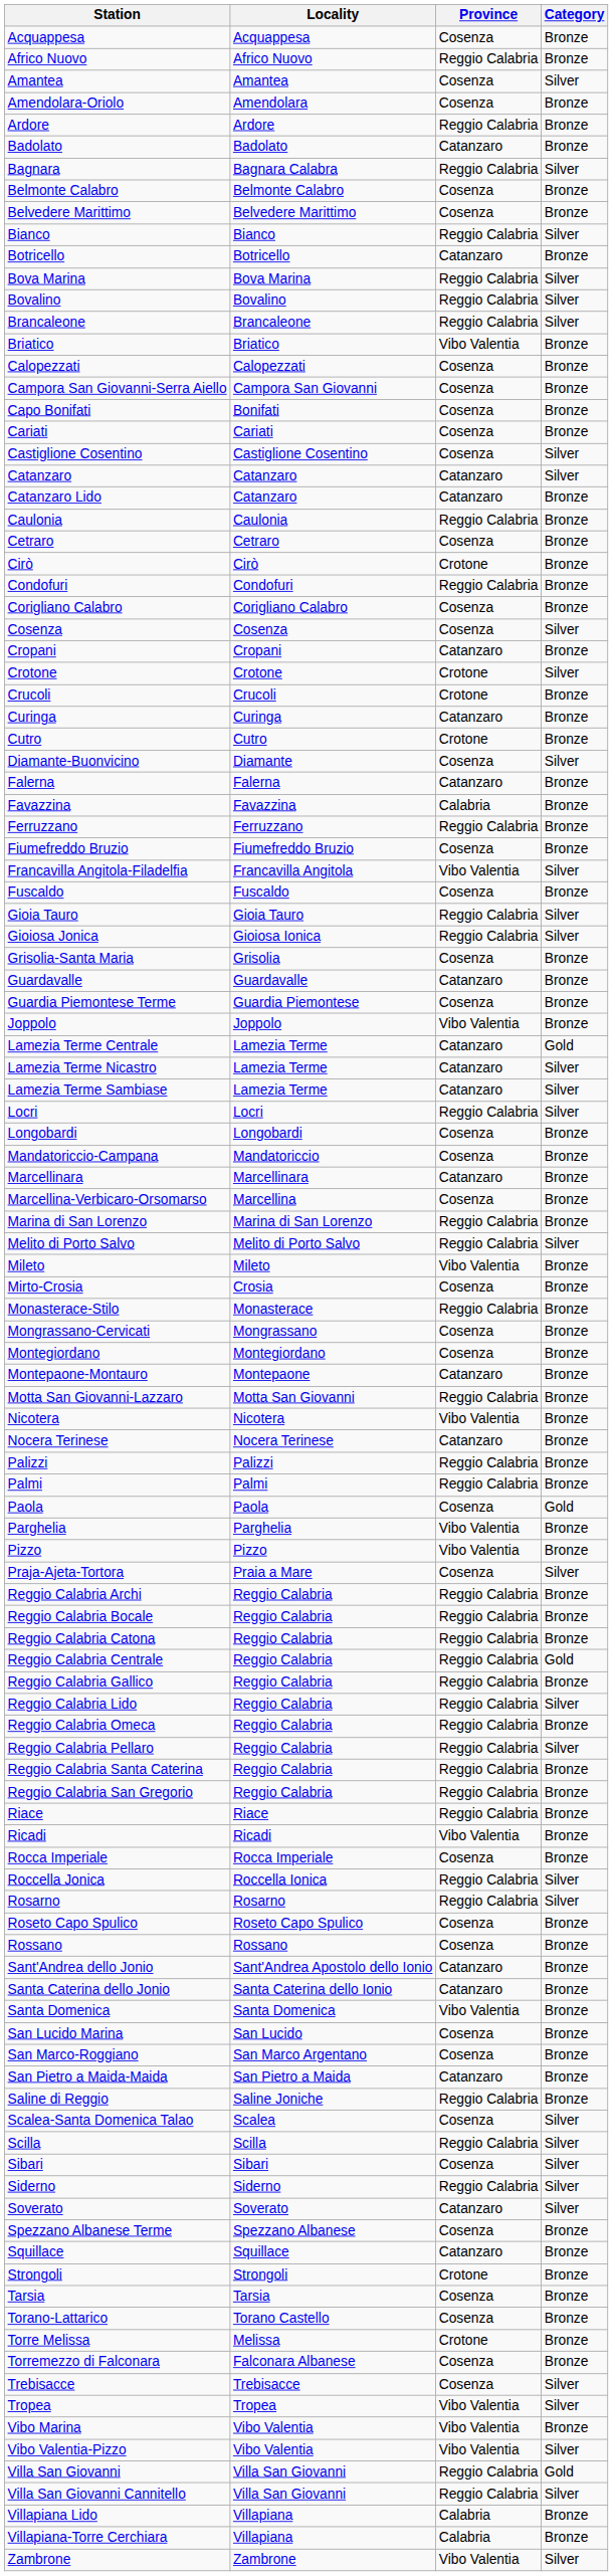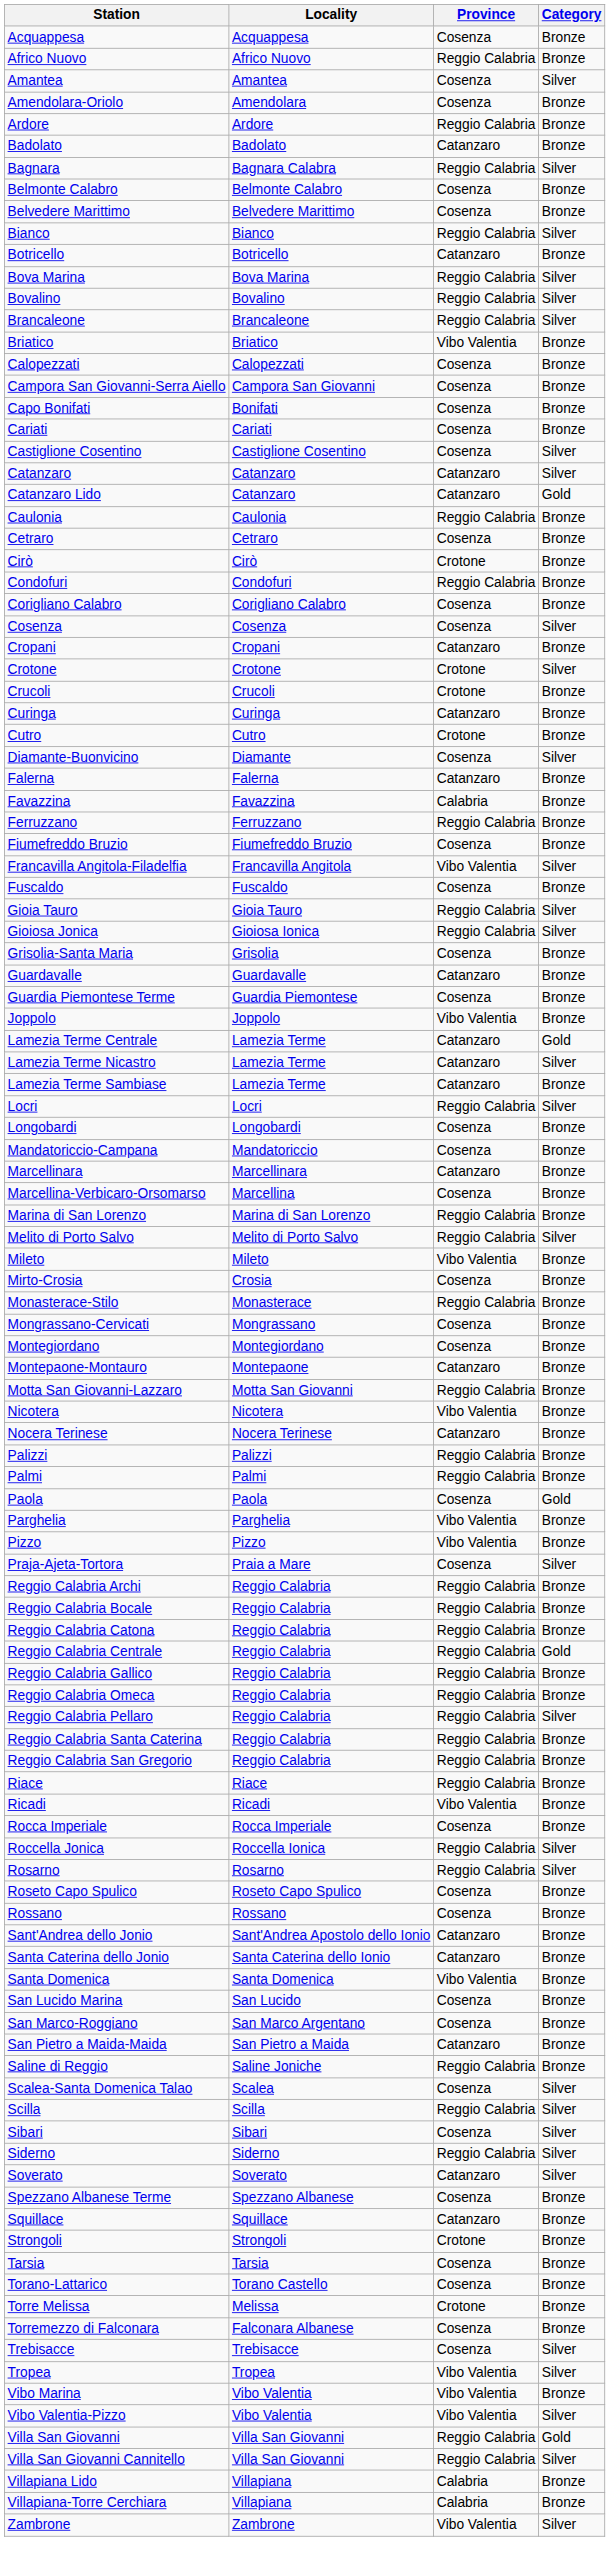 <table class="wikitable sortable">
 <tr>
 <th>Station</th>
 <th>Locality</th>
 <th><a href='#'>Province</a></th>
 <th><a href='#'>Category</a></th>
 </tr>
 <tr>
 <td><a href='#'>Acquappesa</a></td>
 <td><a href='#'>Acquappesa</a></td>
 <td>Cosenza</td>
 <td>Bronze</td>
 </tr>
 <tr>
 <td><a href='#'>Africo Nuovo</a></td>
 <td><a href='#'>Africo Nuovo</a></td>
 <td>Reggio Calabria</td>
 <td>Bronze</td>
 </tr>
 <tr>
 <td><a href='#'>Amantea</a></td>
 <td><a href='#'>Amantea</a></td>
 <td>Cosenza</td>
 <td>Silver</td>
 </tr>
 <tr>
 <td><a href='#'>Amendolara-Oriolo</a></td>
 <td><a href='#'>Amendolara</a></td>
 <td>Cosenza</td>
 <td>Bronze</td>
 </tr>
 <tr>
 <td><a href='#'>Ardore</a></td>
 <td><a href='#'>Ardore</a></td>
 <td>Reggio Calabria</td>
 <td>Bronze</td>
 </tr>
 <tr>
 <td><a href='#'>Badolato</a></td>
 <td><a href='#'>Badolato</a></td>
 <td>Catanzaro</td>
 <td>Bronze</td>
 </tr>
 <tr>
 <td><a href='#'>Bagnara</a></td>
 <td><a href='#'>Bagnara Calabra</a></td>
 <td>Reggio Calabria</td>
 <td>Silver</td>
 </tr>
 <tr>
 <td><a href='#'>Belmonte Calabro</a></td>
 <td><a href='#'>Belmonte Calabro</a></td>
 <td>Cosenza</td>
 <td>Bronze</td>
 </tr>
 <tr>
 <td><a href='#'>Belvedere Marittimo</a></td>
 <td><a href='#'>Belvedere Marittimo</a></td>
 <td>Cosenza</td>
 <td>Bronze</td>
 </tr>
 <tr>
 <td><a href='#'>Bianco</a></td>
 <td><a href='#'>Bianco</a></td>
 <td>Reggio Calabria</td>
 <td>Silver</td>
 </tr>
 <tr>
 <td><a href='#'>Botricello</a></td>
 <td><a href='#'>Botricello</a></td>
 <td>Catanzaro</td>
 <td>Bronze</td>
 </tr>
 <tr>
 <td><a href='#'>Bova Marina</a></td>
 <td><a href='#'>Bova Marina</a></td>
 <td>Reggio Calabria</td>
 <td>Silver</td>
 </tr>
 <tr>
 <td><a href='#'>Bovalino</a></td>
 <td><a href='#'>Bovalino</a></td>
 <td>Reggio Calabria</td>
 <td>Silver</td>
 </tr>
 <tr>
 <td><a href='#'>Brancaleone</a></td>
 <td><a href='#'>Brancaleone</a></td>
 <td>Reggio Calabria</td>
 <td>Silver</td>
 </tr>
 <tr>
 <td><a href='#'>Briatico</a></td>
 <td><a href='#'>Briatico</a></td>
 <td>Vibo Valentia</td>
 <td>Bronze</td>
 </tr>
 <tr>
 <td><a href='#'>Calopezzati</a></td>
 <td><a href='#'>Calopezzati</a></td>
 <td>Cosenza</td>
 <td>Bronze</td>
 </tr>
 <tr>
 <td><a href='#'>Campora San Giovanni-Serra Aiello</a></td>
 <td><a href='#'>Campora San Giovanni</a></td>
 <td>Cosenza</td>
 <td>Bronze</td>
 </tr>
 <tr>
 <td><a href='#'>Capo Bonifati</a></td>
 <td><a href='#'>Bonifati</a></td>
 <td>Cosenza</td>
 <td>Bronze</td>
 </tr>
 <tr>
 <td><a href='#'>Cariati</a></td>
 <td><a href='#'>Cariati</a></td>
 <td>Cosenza</td>
 <td>Bronze</td>
 </tr>
 <tr>
 <td><a href='#'>Castiglione Cosentino</a></td>
 <td><a href='#'>Castiglione Cosentino</a></td>
 <td>Cosenza</td>
 <td>Silver</td>
 </tr>
 <tr>
 <td><a href='#'>Catanzaro</a></td>
 <td><a href='#'>Catanzaro</a></td>
 <td>Catanzaro</td>
 <td>Silver</td>
 </tr>
 <tr>
 <td><a href='#'>Catanzaro Lido</a></td>
 <td><a href='#'>Catanzaro</a></td>
 <td>Catanzaro</td>
-<td>Bronze</td>
+<td>Gold</td>
 </tr>
 <tr>
 <td><a href='#'>Caulonia</a></td>
 <td><a href='#'>Caulonia</a></td>
 <td>Reggio Calabria</td>
 <td>Bronze</td>
 </tr>
 <tr>
 <td><a href='#'>Cetraro</a></td>
 <td><a href='#'>Cetraro</a></td>
 <td>Cosenza</td>
 <td>Bronze</td>
 </tr>
 <tr>
 <td><a href='#'>Cirò</a></td>
 <td><a href='#'>Cirò</a></td>
 <td>Crotone</td>
 <td>Bronze</td>
 </tr>
 <tr>
 <td><a href='#'>Condofuri</a></td>
 <td><a href='#'>Condofuri</a></td>
 <td>Reggio Calabria</td>
 <td>Bronze</td>
 </tr>
 <tr>
 <td><a href='#'>Corigliano Calabro</a></td>
 <td><a href='#'>Corigliano Calabro</a></td>
 <td>Cosenza</td>
 <td>Bronze</td>
 </tr>
 <tr>
 <td><a href='#'>Cosenza</a></td>
 <td><a href='#'>Cosenza</a></td>
 <td>Cosenza</td>
 <td>Silver</td>
 </tr>
 <tr>
 <td><a href='#'>Cropani</a></td>
 <td><a href='#'>Cropani</a></td>
 <td>Catanzaro</td>
 <td>Bronze</td>
 </tr>
 <tr>
 <td><a href='#'>Crotone</a></td>
 <td><a href='#'>Crotone</a></td>
 <td>Crotone</td>
 <td>Silver</td>
 </tr>
 <tr>
 <td><a href='#'>Crucoli</a></td>
 <td><a href='#'>Crucoli</a></td>
 <td>Crotone</td>
 <td>Bronze</td>
 </tr>
 <tr>
 <td><a href='#'>Curinga</a></td>
 <td><a href='#'>Curinga</a></td>
 <td>Catanzaro</td>
 <td>Bronze</td>
 </tr>
 <tr>
 <td><a href='#'>Cutro</a></td>
 <td><a href='#'>Cutro</a></td>
 <td>Crotone</td>
 <td>Bronze</td>
 </tr>
 <tr>
 <td><a href='#'>Diamante-Buonvicino</a></td>
 <td><a href='#'>Diamante</a></td>
 <td>Cosenza</td>
 <td>Silver</td>
 </tr>
 <tr>
 <td><a href='#'>Falerna</a></td>
 <td><a href='#'>Falerna</a></td>
 <td>Catanzaro</td>
 <td>Bronze</td>
 </tr>
 <tr>
 <td><a href='#'>Favazzina</a></td>
 <td><a href='#'>Favazzina</a></td>
 <td>Calabria</td>
 <td>Bronze</td>
 </tr>
 <tr>
 <td><a href='#'>Ferruzzano</a></td>
 <td><a href='#'>Ferruzzano</a></td>
 <td>Reggio Calabria</td>
 <td>Bronze</td>
 </tr>
 <tr>
 <td><a href='#'>Fiumefreddo Bruzio</a></td>
 <td><a href='#'>Fiumefreddo Bruzio</a></td>
 <td>Cosenza</td>
 <td>Bronze</td>
 </tr>
 <tr>
 <td><a href='#'>Francavilla Angitola-Filadelfia</a></td>
 <td><a href='#'>Francavilla Angitola</a></td>
 <td>Vibo Valentia</td>
 <td>Silver</td>
 </tr>
 <tr>
 <td><a href='#'>Fuscaldo</a></td>
 <td><a href='#'>Fuscaldo</a></td>
 <td>Cosenza</td>
 <td>Bronze</td>
 </tr>
 <tr>
 <td><a href='#'>Gioia Tauro</a></td>
 <td><a href='#'>Gioia Tauro</a></td>
 <td>Reggio Calabria</td>
 <td>Silver</td>
 </tr>
 <tr>
 <td><a href='#'>Gioiosa Jonica</a></td>
 <td><a href='#'>Gioiosa Ionica</a></td>
 <td>Reggio Calabria</td>
 <td>Silver</td>
 </tr>
 <tr>
 <td><a href='#'>Grisolia-Santa Maria</a></td>
 <td><a href='#'>Grisolia</a></td>
 <td>Cosenza</td>
 <td>Bronze</td>
 </tr>
 <tr>
 <td><a href='#'>Guardavalle</a></td>
 <td><a href='#'>Guardavalle</a></td>
 <td>Catanzaro</td>
 <td>Bronze</td>
 </tr>
 <tr>
 <td><a href='#'>Guardia Piemontese Terme</a></td>
 <td><a href='#'>Guardia Piemontese</a></td>
 <td>Cosenza</td>
 <td>Bronze</td>
 </tr>
 <tr>
 <td><a href='#'>Joppolo</a></td>
 <td><a href='#'>Joppolo</a></td>
 <td>Vibo Valentia</td>
 <td>Bronze</td>
 </tr>
 <tr>
 <td><a href='#'>Lamezia Terme Centrale</a></td>
 <td><a href='#'>Lamezia Terme</a></td>
 <td>Catanzaro</td>
 <td>Gold</td>
 </tr>
 <tr>
 <td><a href='#'>Lamezia Terme Nicastro</a></td>
 <td><a href='#'>Lamezia Terme</a></td>
 <td>Catanzaro</td>
 <td>Silver</td>
 </tr>
 <tr>
 <td><a href='#'>Lamezia Terme Sambiase</a></td>
 <td><a href='#'>Lamezia Terme</a></td>
 <td>Catanzaro</td>
-<td>Silver</td>
+<td>Bronze</td>
 </tr>
 <tr>
 <td><a href='#'>Locri</a></td>
 <td><a href='#'>Locri</a></td>
 <td>Reggio Calabria</td>
 <td>Silver</td>
 </tr>
 <tr>
 <td><a href='#'>Longobardi</a></td>
 <td><a href='#'>Longobardi</a></td>
 <td>Cosenza</td>
 <td>Bronze</td>
 </tr>
 <tr>
 <td><a href='#'>Mandatoriccio-Campana</a></td>
 <td><a href='#'>Mandatoriccio</a></td>
 <td>Cosenza</td>
 <td>Bronze</td>
 </tr>
 <tr>
 <td><a href='#'>Marcellinara</a></td>
 <td><a href='#'>Marcellinara</a></td>
 <td>Catanzaro</td>
 <td>Bronze</td>
 </tr>
 <tr>
 <td><a href='#'>Marcellina-Verbicaro-Orsomarso</a></td>
 <td><a href='#'>Marcellina</a></td>
 <td>Cosenza</td>
 <td>Bronze</td>
 </tr>
 <tr>
 <td><a href='#'>Marina di San Lorenzo</a></td>
 <td><a href='#'>Marina di San Lorenzo</a></td>
 <td>Reggio Calabria</td>
 <td>Bronze</td>
 </tr>
 <tr>
 <td><a href='#'>Melito di Porto Salvo</a></td>
 <td><a href='#'>Melito di Porto Salvo</a></td>
 <td>Reggio Calabria</td>
 <td>Silver</td>
 </tr>
 <tr>
 <td><a href='#'>Mileto</a></td>
 <td><a href='#'>Mileto</a></td>
 <td>Vibo Valentia</td>
 <td>Bronze</td>
 </tr>
 <tr>
 <td><a href='#'>Mirto-Crosia</a></td>
 <td><a href='#'>Crosia</a></td>
 <td>Cosenza</td>
 <td>Bronze</td>
 </tr>
 <tr>
 <td><a href='#'>Monasterace-Stilo</a></td>
 <td><a href='#'>Monasterace</a></td>
 <td>Reggio Calabria</td>
 <td>Bronze</td>
 </tr>
 <tr>
 <td><a href='#'>Mongrassano-Cervicati</a></td>
 <td><a href='#'>Mongrassano</a></td>
 <td>Cosenza</td>
 <td>Bronze</td>
 </tr>
 <tr>
 <td><a href='#'>Montegiordano</a></td>
 <td><a href='#'>Montegiordano</a></td>
 <td>Cosenza</td>
 <td>Bronze</td>
 </tr>
 <tr>
 <td><a href='#'>Montepaone-Montauro</a></td>
 <td><a href='#'>Montepaone</a></td>
 <td>Catanzaro</td>
 <td>Bronze</td>
 </tr>
 <tr>
 <td><a href='#'>Motta San Giovanni-Lazzaro</a></td>
 <td><a href='#'>Motta San Giovanni</a></td>
 <td>Reggio Calabria</td>
 <td>Bronze</td>
 </tr>
 <tr>
 <td><a href='#'>Nicotera</a></td>
 <td><a href='#'>Nicotera</a></td>
 <td>Vibo Valentia</td>
 <td>Bronze</td>
 </tr>
 <tr>
 <td><a href='#'>Nocera Terinese</a></td>
 <td><a href='#'>Nocera Terinese</a></td>
 <td>Catanzaro</td>
 <td>Bronze</td>
 </tr>
 <tr>
 <td><a href='#'>Palizzi</a></td>
 <td><a href='#'>Palizzi</a></td>
 <td>Reggio Calabria</td>
 <td>Bronze</td>
 </tr>
 <tr>
 <td><a href='#'>Palmi</a></td>
 <td><a href='#'>Palmi</a></td>
 <td>Reggio Calabria</td>
 <td>Bronze</td>
 </tr>
 <tr>
 <td><a href='#'>Paola</a></td>
 <td><a href='#'>Paola</a></td>
 <td>Cosenza</td>
 <td>Gold</td>
 </tr>
 <tr>
 <td><a href='#'>Parghelia</a></td>
 <td><a href='#'>Parghelia</a></td>
 <td>Vibo Valentia</td>
 <td>Bronze</td>
 </tr>
 <tr>
 <td><a href='#'>Pizzo</a></td>
 <td><a href='#'>Pizzo</a></td>
 <td>Vibo Valentia</td>
 <td>Bronze</td>
 </tr>
 <tr>
 <td><a href='#'>Praja-Ajeta-Tortora</a></td>
 <td><a href='#'>Praia a Mare</a></td>
 <td>Cosenza</td>
 <td>Silver</td>
 </tr>
 <tr>
 <td><a href='#'>Reggio Calabria Archi</a></td>
 <td><a href='#'>Reggio Calabria</a></td>
 <td>Reggio Calabria</td>
 <td>Bronze</td>
 </tr>
 <tr>
 <td><a href='#'>Reggio Calabria Bocale</a></td>
 <td><a href='#'>Reggio Calabria</a></td>
 <td>Reggio Calabria</td>
 <td>Bronze</td>
 </tr>
 <tr>
 <td><a href='#'>Reggio Calabria Catona</a></td>
 <td><a href='#'>Reggio Calabria</a></td>
 <td>Reggio Calabria</td>
 <td>Bronze</td>
 </tr>
 <tr>
 <td><a href='#'>Reggio Calabria Centrale</a></td>
 <td><a href='#'>Reggio Calabria</a></td>
 <td>Reggio Calabria</td>
 <td>Gold</td>
 </tr>
 <tr>
 <td><a href='#'>Reggio Calabria Gallico</a></td>
 <td><a href='#'>Reggio Calabria</a></td>
 <td>Reggio Calabria</td>
 <td>Bronze</td>
-</tr>
-<tr>
-<td><a href='#'>Reggio Calabria Lido</a></td>
-<td><a href='#'>Reggio Calabria</a></td>
-<td>Reggio Calabria</td>
-<td>Silver</td>
 </tr>
 <tr>
 <td><a href='#'>Reggio Calabria Omeca</a></td>
 <td><a href='#'>Reggio Calabria</a></td>
 <td>Reggio Calabria</td>
 <td>Bronze</td>
 </tr>
 <tr>
 <td><a href='#'>Reggio Calabria Pellaro</a></td>
 <td><a href='#'>Reggio Calabria</a></td>
 <td>Reggio Calabria</td>
 <td>Silver</td>
 </tr>
 <tr>
 <td><a href='#'>Reggio Calabria Santa Caterina</a></td>
 <td><a href='#'>Reggio Calabria</a></td>
 <td>Reggio Calabria</td>
 <td>Bronze</td>
 </tr>
 <tr>
 <td><a href='#'>Reggio Calabria San Gregorio</a></td>
 <td><a href='#'>Reggio Calabria</a></td>
 <td>Reggio Calabria</td>
 <td>Bronze</td>
 </tr>
 <tr>
 <td><a href='#'>Riace</a></td>
 <td><a href='#'>Riace</a></td>
 <td>Reggio Calabria</td>
 <td>Bronze</td>
 </tr>
 <tr>
 <td><a href='#'>Ricadi</a></td>
 <td><a href='#'>Ricadi</a></td>
 <td>Vibo Valentia</td>
 <td>Bronze</td>
 </tr>
 <tr>
 <td><a href='#'>Rocca Imperiale</a></td>
 <td><a href='#'>Rocca Imperiale</a></td>
 <td>Cosenza</td>
 <td>Bronze</td>
 </tr>
 <tr>
 <td><a href='#'>Roccella Jonica</a></td>
 <td><a href='#'>Roccella Ionica</a></td>
 <td>Reggio Calabria</td>
 <td>Silver</td>
 </tr>
 <tr>
 <td><a href='#'>Rosarno</a></td>
 <td><a href='#'>Rosarno</a></td>
 <td>Reggio Calabria</td>
 <td>Silver</td>
 </tr>
 <tr>
 <td><a href='#'>Roseto Capo Spulico</a></td>
 <td><a href='#'>Roseto Capo Spulico</a></td>
 <td>Cosenza</td>
 <td>Bronze</td>
 </tr>
 <tr>
 <td><a href='#'>Rossano</a></td>
 <td><a href='#'>Rossano</a></td>
 <td>Cosenza</td>
 <td>Bronze</td>
 </tr>
 <tr>
 <td><a href='#'>Sant'Andrea dello Jonio</a></td>
 <td><a href='#'>Sant'Andrea Apostolo dello Ionio</a></td>
 <td>Catanzaro</td>
 <td>Bronze</td>
 </tr>
 <tr>
 <td><a href='#'>Santa Caterina dello Jonio</a></td>
 <td><a href='#'>Santa Caterina dello Ionio</a></td>
 <td>Catanzaro</td>
 <td>Bronze</td>
 </tr>
 <tr>
 <td><a href='#'>Santa Domenica</a></td>
 <td><a href='#'>Santa Domenica</a></td>
 <td>Vibo Valentia</td>
 <td>Bronze</td>
 </tr>
 <tr>
 <td><a href='#'>San Lucido Marina</a></td>
 <td><a href='#'>San Lucido</a></td>
 <td>Cosenza</td>
 <td>Bronze</td>
 </tr>
 <tr>
 <td><a href='#'>San Marco-Roggiano</a></td>
 <td><a href='#'>San Marco Argentano</a></td>
 <td>Cosenza</td>
 <td>Bronze</td>
 </tr>
 <tr>
 <td><a href='#'>San Pietro a Maida-Maida</a></td>
 <td><a href='#'>San Pietro a Maida</a></td>
 <td>Catanzaro</td>
 <td>Bronze</td>
 </tr>
 <tr>
 <td><a href='#'>Saline di Reggio</a></td>
 <td><a href='#'>Saline Joniche</a></td>
 <td>Reggio Calabria</td>
 <td>Bronze</td>
 </tr>
 <tr>
 <td><a href='#'>Scalea-Santa Domenica Talao</a></td>
 <td><a href='#'>Scalea</a></td>
 <td>Cosenza</td>
 <td>Silver</td>
 </tr>
 <tr>
 <td><a href='#'>Scilla</a></td>
 <td><a href='#'>Scilla</a></td>
 <td>Reggio Calabria</td>
 <td>Silver</td>
 </tr>
 <tr>
 <td><a href='#'>Sibari</a></td>
 <td><a href='#'>Sibari</a></td>
 <td>Cosenza</td>
 <td>Silver</td>
 </tr>
 <tr>
 <td><a href='#'>Siderno</a></td>
 <td><a href='#'>Siderno</a></td>
 <td>Reggio Calabria</td>
 <td>Silver</td>
 </tr>
 <tr>
 <td><a href='#'>Soverato</a></td>
 <td><a href='#'>Soverato</a></td>
 <td>Catanzaro</td>
 <td>Silver</td>
 </tr>
 <tr>
 <td><a href='#'>Spezzano Albanese Terme</a></td>
 <td><a href='#'>Spezzano Albanese</a></td>
 <td>Cosenza</td>
 <td>Bronze</td>
 </tr>
 <tr>
 <td><a href='#'>Squillace</a></td>
 <td><a href='#'>Squillace</a></td>
 <td>Catanzaro</td>
 <td>Bronze</td>
 </tr>
 <tr>
 <td><a href='#'>Strongoli</a></td>
 <td><a href='#'>Strongoli</a></td>
 <td>Crotone</td>
 <td>Bronze</td>
 </tr>
 <tr>
 <td><a href='#'>Tarsia</a></td>
 <td><a href='#'>Tarsia</a></td>
 <td>Cosenza</td>
 <td>Bronze</td>
 </tr>
 <tr>
 <td><a href='#'>Torano-Lattarico</a></td>
 <td><a href='#'>Torano Castello</a></td>
 <td>Cosenza</td>
 <td>Bronze</td>
 </tr>
 <tr>
 <td><a href='#'>Torre Melissa</a></td>
 <td><a href='#'>Melissa</a></td>
 <td>Crotone</td>
 <td>Bronze</td>
 </tr>
 <tr>
 <td><a href='#'>Torremezzo di Falconara</a></td>
 <td><a href='#'>Falconara Albanese</a></td>
 <td>Cosenza</td>
 <td>Bronze</td>
 </tr>
 <tr>
 <td><a href='#'>Trebisacce</a></td>
 <td><a href='#'>Trebisacce</a></td>
 <td>Cosenza</td>
 <td>Silver</td>
 </tr>
 <tr>
 <td><a href='#'>Tropea</a></td>
 <td><a href='#'>Tropea</a></td>
 <td>Vibo Valentia</td>
 <td>Silver</td>
 </tr>
 <tr>
 <td><a href='#'>Vibo Marina</a></td>
 <td><a href='#'>Vibo Valentia</a></td>
 <td>Vibo Valentia</td>
 <td>Bronze</td>
 </tr>
 <tr>
 <td><a href='#'>Vibo Valentia-Pizzo</a></td>
 <td><a href='#'>Vibo Valentia</a></td>
 <td>Vibo Valentia</td>
 <td>Silver</td>
 </tr>
 <tr>
 <td><a href='#'>Villa San Giovanni</a></td>
 <td><a href='#'>Villa San Giovanni</a></td>
 <td>Reggio Calabria</td>
 <td>Gold</td>
 </tr>
 <tr>
 <td><a href='#'>Villa San Giovanni Cannitello</a></td>
 <td><a href='#'>Villa San Giovanni</a></td>
 <td>Reggio Calabria</td>
 <td>Silver</td>
 </tr>
 <tr>
 <td><a href='#'>Villapiana Lido</a></td>
 <td><a href='#'>Villapiana</a></td>
 <td>Calabria</td>
 <td>Bronze</td>
 </tr>
 <tr>
 <td><a href='#'>Villapiana-Torre Cerchiara</a></td>
 <td><a href='#'>Villapiana</a></td>
 <td>Calabria</td>
 <td>Bronze</td>
 </tr>
 <tr>
 <td><a href='#'>Zambrone</a></td>
 <td><a href='#'>Zambrone</a></td>
 <td>Vibo Valentia</td>
 <td>Silver</td>
 </tr>
 </table>
